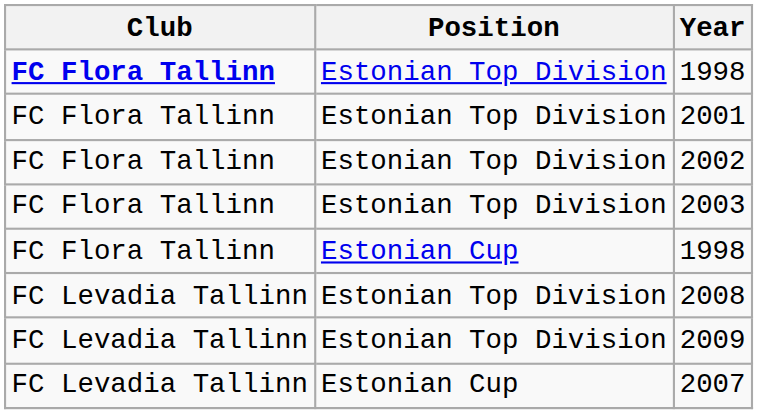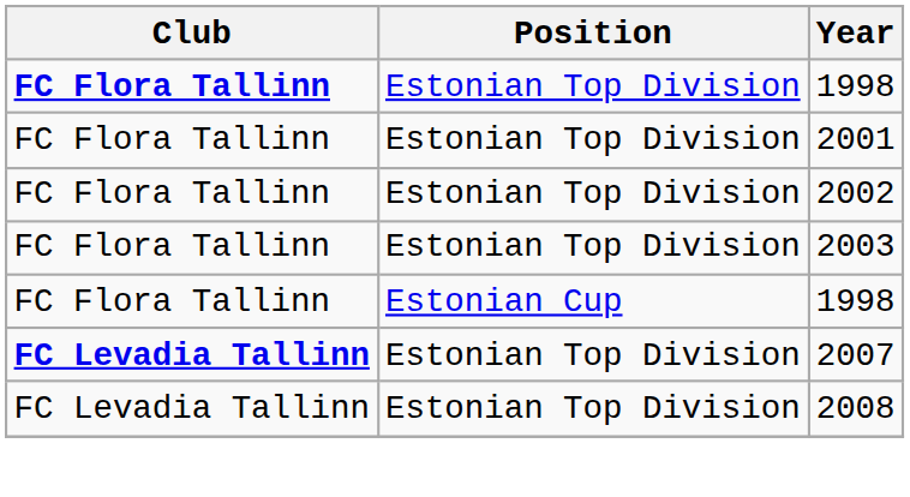 <table class="wikitable">
 <tr>
 <th>Club</th>
 <th>Position</th>
 <th>Year</th>
 </tr>
 <tr>
 <td><strong><a href='#'>FC Flora Tallinn</a></strong></td>
 <td><a href='#'>Estonian Top Division</a></td>
 <td>1998</td>
 </tr>
 <tr>
 <td>FC Flora Tallinn</td>
 <td>Estonian Top Division</td>
 <td>2001</td>
 </tr>
 <tr>
 <td>FC Flora Tallinn</td>
 <td>Estonian Top Division</td>
 <td>2002</td>
 </tr>
 <tr>
 <td>FC Flora Tallinn</td>
 <td>Estonian Top Division</td>
 <td>2003</td>
 </tr>
 <tr>
 <td>FC Flora Tallinn</td>
 <td><a href='#'>Estonian Cup</a></td>
 <td>1998</td>
 </tr>
 <tr>
+<td><strong><a href='#'>FC Levadia Tallinn</a></strong></td>
+<td>Estonian Top Division</td>
+<td>2007</td>
+</tr>
+<tr>
 <td>FC Levadia Tallinn</td>
 <td>Estonian Top Division</td>
 <td>2008</td>
 </tr>
 <tr>
-<td>FC Levadia Tallinn</td>
-<td>Estonian Top Division</td>
-<td>2009</td>
-</tr>
-<tr>
-<td>FC Levadia Tallinn</td>
-<td>Estonian Cup</td>
-<td>2007</td>
-</tr>
-<tr>
 </tr>
 </table>
